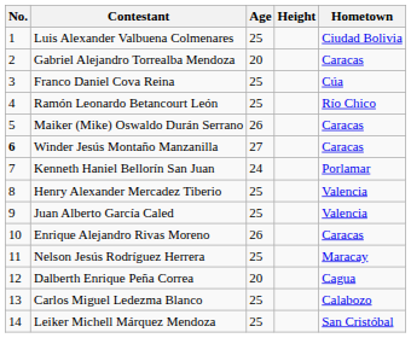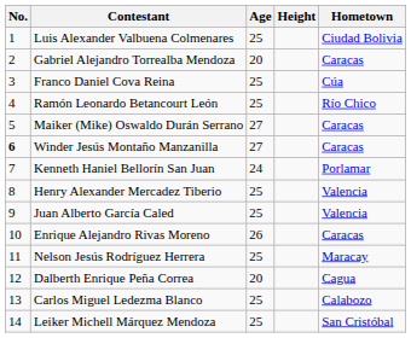 <table class="wikitable sortable" style="font-size:95%;">
 <tr>
 <th>No.</th>
 <th>Contestant</th>
 <th>Age</th>
 <th>Height</th>
 <th>Hometown</th>
 </tr>
 <tr>
 <td>1</td>
 <td>Luis Alexander Valbuena Colmenares</td>
 <td>25</td>
 <td></td>
 <td><a href='#'>Ciudad Bolivia</a></td>
 </tr>
 <tr>
 <td>2</td>
 <td>Gabriel Alejandro Torrealba Mendoza</td>
 <td>20</td>
 <td></td>
 <td><a href='#'>Caracas</a></td>
 </tr>
 <tr>
 <td>3</td>
 <td>Franco Daniel Cova Reina</td>
 <td>25</td>
 <td></td>
 <td><a href='#'>Cúa</a></td>
 </tr>
 <tr>
 <td>4</td>
 <td>Ramón Leonardo Betancourt León</td>
 <td>25</td>
 <td></td>
 <td><a href='#'>Río Chico</a></td>
 </tr>
 <tr>
 <td>5</td>
 <td>Maiker (Mike) Oswaldo Durán Serrano</td>
-<td>26</td>
+<td>27</td>
 <td></td>
 <td><a href='#'>Caracas</a></td>
 </tr>
 <tr>
 <td><strong>6</strong></td>
 <td>Winder Jesús Montaño Manzanilla</td>
 <td>27</td>
 <td></td>
 <td><a href='#'>Caracas</a></td>
 </tr>
 <tr>
 <td>7</td>
 <td>Kenneth Haniel Bellorín San Juan</td>
 <td>24</td>
 <td></td>
 <td><a href='#'>Porlamar</a></td>
 </tr>
 <tr>
 <td>8</td>
 <td>Henry Alexander Mercadez Tiberio</td>
 <td>25</td>
 <td></td>
 <td><a href='#'>Valencia</a></td>
 </tr>
 <tr>
 <td>9</td>
 <td>Juan Alberto García Caled</td>
 <td>25</td>
 <td></td>
 <td><a href='#'>Valencia</a></td>
 </tr>
 <tr>
 <td>10</td>
 <td>Enrique Alejandro Rivas Moreno</td>
 <td>26</td>
 <td></td>
 <td><a href='#'>Caracas</a></td>
 </tr>
 <tr>
 <td>11</td>
 <td>Nelson Jesús Rodríguez Herrera</td>
 <td>25</td>
 <td></td>
 <td><a href='#'>Maracay</a></td>
 </tr>
 <tr>
 <td>12</td>
 <td>Dalberth Enrique Peña Correa</td>
 <td>20</td>
 <td></td>
 <td><a href='#'>Cagua</a></td>
 </tr>
 <tr>
 <td>13</td>
 <td>Carlos Miguel Ledezma Blanco</td>
 <td>25</td>
 <td></td>
 <td><a href='#'>Calabozo</a></td>
 </tr>
 <tr>
 <td>14</td>
 <td>Leiker Michell Márquez Mendoza</td>
 <td>25</td>
 <td></td>
 <td><a href='#'>San Cristóbal</a></td>
 </tr>
 </table>
